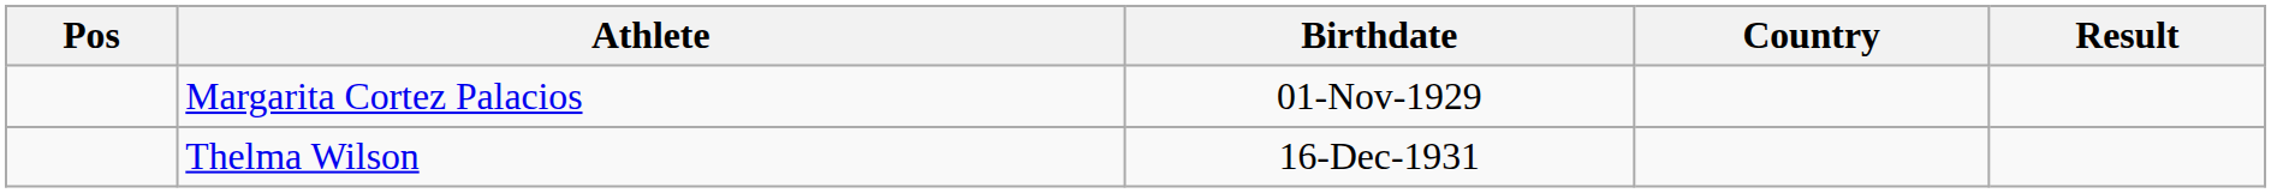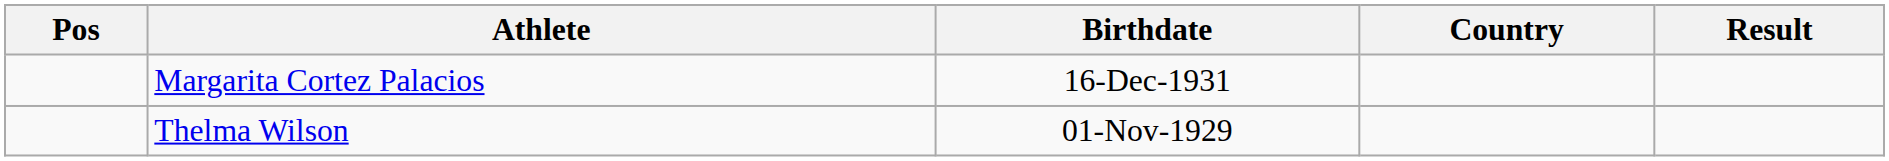 <table class="wikitable"  style="text-align:center; width:60%;">
 <tr>
 <th>Pos</th>
 <th>Athlete</th>
 <th>Birthdate</th>
 <th>Country</th>
 <th>Result</th>
 </tr>
 <tr>
 <td align=center></td>
 <td align=left><a href='#'>Margarita Cortez Palacios</a></td>
-<td>01-Nov-1929</td>
+<td>16-Dec-1931</td>
 <td align=left></td>
 <td></td>
 </tr>
 <tr>
 <td align=center></td>
 <td align=left><a href='#'>Thelma Wilson</a></td>
-<td>16-Dec-1931</td>
+<td>01-Nov-1929</td>
 <td align=left></td>
 <td></td>
 </tr>
 </table>
